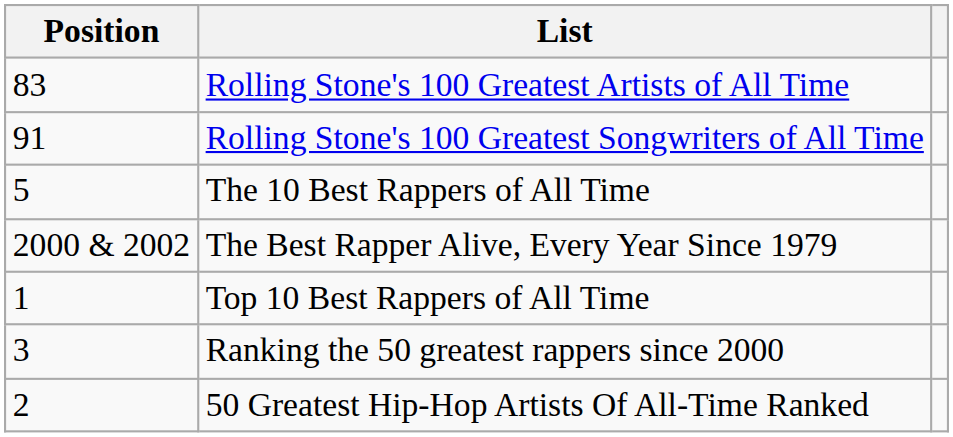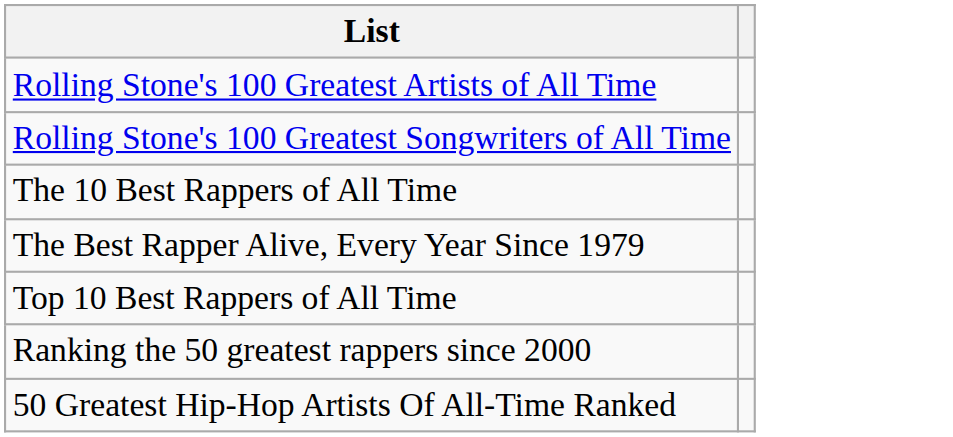 <table class="wikitable">
 <tr>
-<th>Position</th>
 <th>List</th>
 <th></th>
 </tr>
 <tr>
-<td>83</td>
 <td><a href='#'>Rolling Stone's 100 Greatest Artists of All Time</a></td>
 <td></td>
 </tr>
 <tr>
-<td>91</td>
 <td><a href='#'>Rolling Stone's 100 Greatest Songwriters of All Time</a></td>
 <td></td>
 </tr>
 <tr>
-<td>5</td>
 <td>The 10 Best Rappers of All Time</td>
 <td></td>
 </tr>
 <tr>
-<td>2000 & 2002</td>
 <td>The Best Rapper Alive, Every Year Since 1979</td>
 <td></td>
 </tr>
 <tr>
-<td>1</td>
 <td>Top 10 Best Rappers of All Time</td>
 <td></td>
 </tr>
 <tr>
-<td>3</td>
 <td>Ranking the 50 greatest rappers since 2000</td>
 <td></td>
 </tr>
 <tr>
-<td>2</td>
 <td>50 Greatest Hip-Hop Artists Of All-Time Ranked</td>
 <td></td>
 </tr>
 </table>
